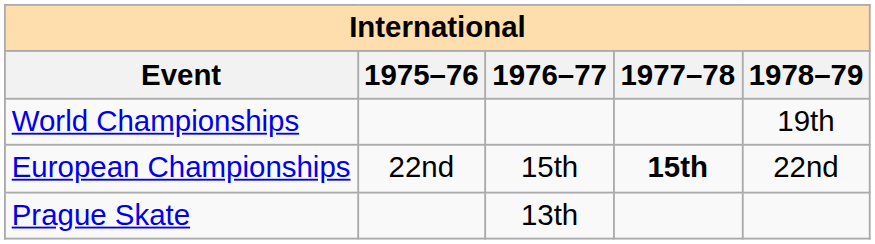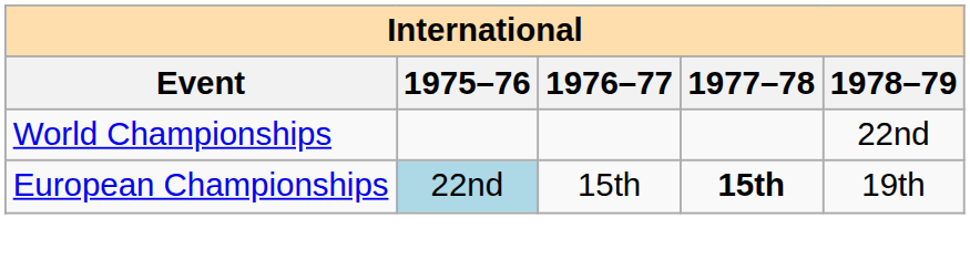 <table class="wikitable" style="text-align:center">
 <tr>
 <th style="background-color: #ffdead; " colspan=5 align=center>International</th>
 </tr>
 <tr>
 <th>Event</th>
 <th>1975–76</th>
 <th>1976–77</th>
 <th>1977–78</th>
 <th>1978–79</th>
 </tr>
 <tr>
 <td align=left><a href='#'>World Championships</a></td>
 <td></td>
 <td></td>
 <td></td>
-<td>19th</td>
+<td>22nd</td>
 </tr>
 <tr>
 <td align=left><a href='#'>European Championships</a></td>
-<td>22nd</td>
+<td style="background: lightblue;">22nd</td>
 <td>15th</td>
 <td><strong>15th</strong></td>
-<td>22nd</td>
-</tr>
-<tr>
-<td align=left><a href='#'>Prague Skate</a></td>
-<td></td>
-<td>13th</td>
-<td></td>
-<td></td>
+<td>19th</td>
 </tr>
 </table>
